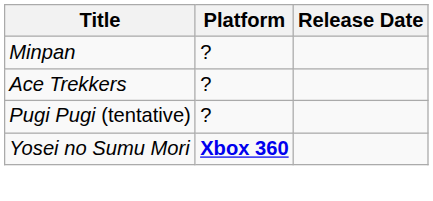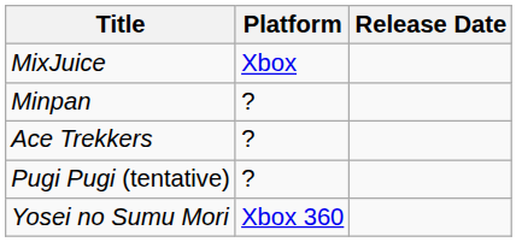 <table class="wikitable sortable">
 <tr>
 <th>Title</th>
 <th>Platform</th>
 <th>Release Date</th>
+</tr>
+<tr>
+<td><em>MixJuice</em></td>
+<td><a href='#'>Xbox</a></td>
+<td></td>
 </tr>
 <tr>
 <td><em>Minpan</em></td>
 <td>?</td>
 <td></td>
 </tr>
 <tr>
 <td><em>Ace Trekkers</em></td>
 <td>?</td>
 <td></td>
 </tr>
 <tr>
 <td><em>Pugi Pugi</em> (tentative)</td>
 <td>?</td>
 <td></td>
 </tr>
 <tr>
 <td><em>Yosei no Sumu Mori</em></td>
-<td><strong><a href='#'>Xbox 360</a></strong></td>
+<td><a href='#'>Xbox 360</a></td>
 <td></td>
 </tr>
 </table>
